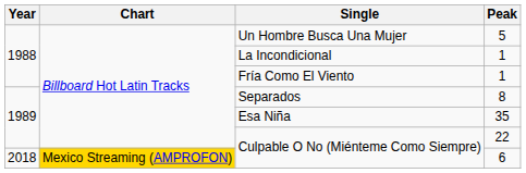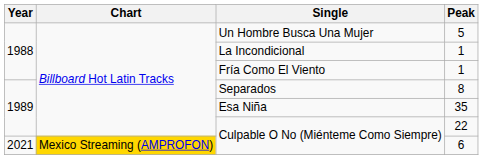 <table class="wikitable">
 <tr>
 <th>Year</th>
 <th>Chart</th>
 <th>Single</th>
 <th>Peak</th>
 </tr>
 <tr>
 <td rowspan="3">1988</td>
 <td rowspan="6"><a href='#'><em>Billboard</em> Hot Latin Tracks</a></td>
 <td>Un Hombre Busca Una Mujer</td>
 <td align="center">5</td>
 </tr>
 <tr>
 <td>La Incondicional</td>
 <td align="center">1</td>
 </tr>
 <tr>
 <td>Fría Como El Viento</td>
 <td align="center">1</td>
 </tr>
 <tr>
 <td rowspan="3">1989</td>
 <td>Separados</td>
 <td align="center">8</td>
 </tr>
 <tr>
 <td>Esa Niña</td>
 <td align="center">35</td>
 </tr>
 <tr>
 <td rowspan="2">Culpable O No (Miénteme Como Siempre)</td>
 <td align="center">22</td>
 </tr>
 <tr>
-<td>2018</td>
+<td>2021</td>
 <td style="background: gold;">Mexico Streaming (<a href='#'>AMPROFON</a>)</td>
 <td align="center">6</td>
 </tr>
 </table>
